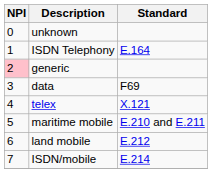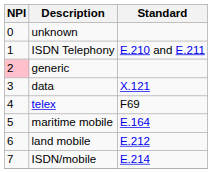 <table class="wikitable">
 <tr>
 <th>NPI</th>
 <th>Description</th>
 <th>Standard</th>
 </tr>
 <tr>
 <td>0</td>
 <td>unknown</td>
 <td></td>
 </tr>
 <tr>
 <td>1</td>
 <td>ISDN Telephony</td>
-<td><a href='#'>E.164</a></td>
+<td><a href='#'>E.210</a> and <a href='#'>E.211</a></td>
 </tr>
 <tr>
 <td style="background: pink;">2</td>
 <td>generic</td>
 <td></td>
 </tr>
 <tr>
 <td>3</td>
 <td>data</td>
-<td>F69</td>
+<td><a href='#'>X.121</a></td>
 </tr>
 <tr>
 <td>4</td>
 <td><a href='#'>telex</a></td>
-<td><a href='#'>X.121</a></td>
+<td>F69</td>
 </tr>
 <tr>
 <td>5</td>
 <td>maritime mobile</td>
-<td><a href='#'>E.210</a> and <a href='#'>E.211</a></td>
+<td><a href='#'>E.164</a></td>
 </tr>
 <tr>
 <td>6</td>
 <td>land mobile</td>
 <td><a href='#'>E.212</a></td>
 </tr>
 <tr>
 <td>7</td>
 <td>ISDN/mobile</td>
 <td><a href='#'>E.214</a></td>
 </tr>
 <tr>
 </tr>
 </table>
